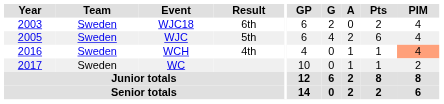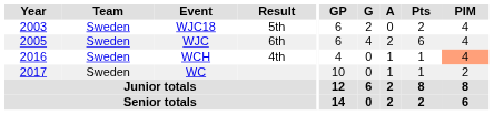 <table border="0" cellpadding="1" cellspacing="0" ID="Table3" style="text-align:center; width:40em">
 <tr ALIGN="center" bgcolor="#e0e0e0">
 <th>Year</th>
 <th>Team</th>
 <th>Event</th>
 <th>Result</th>
 <th rowspan="99" bgcolor="#ffffff"></th>
 <th>GP</th>
 <th>G</th>
 <th>A</th>
 <th>Pts</th>
 <th>PIM</th>
 </tr>
 <tr>
 <td><a href='#'>2003</a></td>
 <td><a href='#'>Sweden</a></td>
 <td><a href='#'>WJC18</a></td>
-<td>6th</td>
+<td>5th</td>
 <td>6</td>
 <td>2</td>
 <td>0</td>
 <td>2</td>
 <td>4</td>
 </tr>
 <tr bgcolor="#f0f0f0">
 <td><a href='#'>2005</a></td>
 <td><a href='#'>Sweden</a></td>
 <td><a href='#'>WJC</a></td>
-<td>5th</td>
+<td>6th</td>
 <td>6</td>
 <td>4</td>
 <td>2</td>
 <td>6</td>
 <td>4</td>
 </tr>
 <tr>
 <td><a href='#'>2016</a></td>
 <td><a href='#'>Sweden</a></td>
 <td><a href='#'>WCH</a></td>
 <td>4th</td>
 <td>4</td>
 <td>0</td>
 <td>1</td>
 <td>1</td>
 <td style="background: lightsalmon;">4</td>
 </tr>
 <tr bgcolor="#f0f0f0">
 <td><a href='#'>2017</a></td>
 <td>Sweden</td>
 <td><a href='#'>WC</a></td>
 <td></td>
 <td>10</td>
 <td>0</td>
 <td>1</td>
 <td>1</td>
 <td>2</td>
 </tr>
 <tr bgcolor="#e0e0e0">
 <th colspan=4>Junior totals</th>
 <th>12</th>
 <th>6</th>
 <th>2</th>
 <th>8</th>
 <th>8</th>
 </tr>
 <tr bgcolor="#e0e0e0">
 <th colspan=4>Senior totals</th>
 <th>14</th>
 <th>0</th>
 <th>2</th>
 <th>2</th>
 <th>6</th>
 </tr>
 </table>
